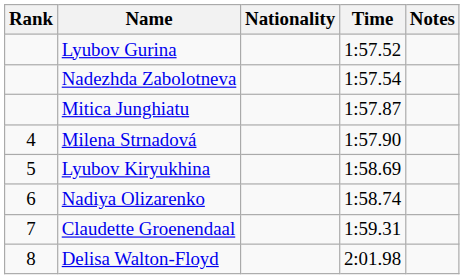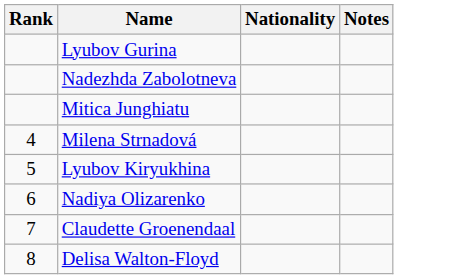 <table class="wikitable sortable" style="text-align:center">
 <tr>
 <th>Rank</th>
 <th>Name</th>
 <th>Nationality</th>
-<th>Time</th>
 <th>Notes</th>
 </tr>
 <tr>
 <td></td>
 <td align=left><a href='#'>Lyubov Gurina</a></td>
 <td align=left></td>
-<td>1:57.52</td>
 <td></td>
 </tr>
 <tr>
 <td></td>
 <td align=left><a href='#'>Nadezhda Zabolotneva</a></td>
 <td align=left></td>
-<td>1:57.54</td>
 <td></td>
 </tr>
 <tr>
 <td></td>
 <td align=left><a href='#'>Mitica Junghiatu</a></td>
 <td align=left></td>
-<td>1:57.87</td>
 <td></td>
 </tr>
 <tr>
 <td>4</td>
 <td align=left><a href='#'>Milena Strnadová</a></td>
 <td align=left></td>
-<td>1:57.90</td>
 <td></td>
 </tr>
 <tr>
 <td>5</td>
 <td align=left><a href='#'>Lyubov Kiryukhina</a></td>
 <td align=left></td>
-<td>1:58.69</td>
 <td></td>
 </tr>
 <tr>
 <td>6</td>
 <td align=left><a href='#'>Nadiya Olizarenko</a></td>
 <td align=left></td>
-<td>1:58.74</td>
 <td></td>
 </tr>
 <tr>
 <td>7</td>
 <td align=left><a href='#'>Claudette Groenendaal</a></td>
 <td align=left></td>
-<td>1:59.31</td>
 <td></td>
 </tr>
 <tr>
 <td>8</td>
 <td align=left><a href='#'>Delisa Walton-Floyd</a></td>
 <td align=left></td>
-<td>2:01.98</td>
 <td></td>
 </tr>
 </table>
